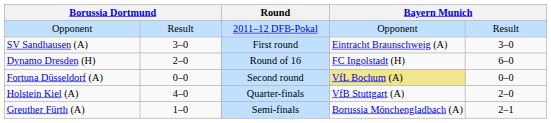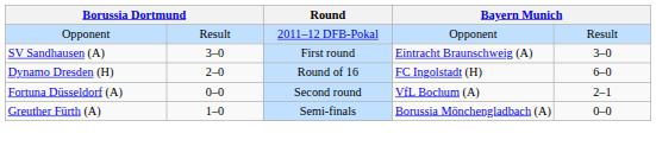 <table class="wikitable" style="text-align:center; white-space:nowrap;">
 <tr>
 <th colspan="2"><a href='#'>Borussia Dortmund</a></th>
 <th>Round</th>
 <th colspan="2"><a href='#'>Bayern Munich</a></th>
 </tr>
 <tr style="background:#C1E0FF;">
 <td style="width:25%;">Opponent</td>
 <td style="width:15%;">Result</td>
 <td><a href='#'>2011–12 DFB-Pokal</a></td>
 <td style="width:25%;">Opponent</td>
 <td style="width:15%;">Result</td>
 </tr>
 <tr>
 <td style="text-align:left;"><a href='#'>SV Sandhausen</a> (A)</td>
 <td>3–0</td>
 <td style="background:#C1E0FF;">First round</td>
 <td style="text-align:left;"><a href='#'>Eintracht Braunschweig</a> (A)</td>
 <td>3–0</td>
 </tr>
 <tr>
 <td style="text-align:left;"><a href='#'>Dynamo Dresden</a> (H)</td>
 <td>2–0</td>
 <td style="background:#C1E0FF;">Round of 16</td>
 <td style="text-align:left;"><a href='#'>FC Ingolstadt</a> (H)</td>
 <td>6–0</td>
 </tr>
 <tr>
 <td style="text-align:left;"><a href='#'>Fortuna Düsseldorf</a> (A)</td>
 <td>0–0  </td>
 <td style="background:#C1E0FF;">Second round</td>
-<td style="background: khaki; text-align:left;"><a href='#'>VfL Bochum</a> (A)</td>
-<td>0–0  </td>
-</tr>
-<tr>
-<td style="text-align:left;"><a href='#'>Holstein Kiel</a> (A)</td>
-<td>4–0</td>
-<td style="background:#C1E0FF;">Quarter-finals</td>
-<td style="text-align:left;"><a href='#'>VfB Stuttgart</a> (A)</td>
-<td>2–0</td>
+<td style="text-align:left;"><a href='#'>VfL Bochum</a> (A)</td>
+<td>2–1</td>
 </tr>
 <tr>
 <td style="text-align:left;"><a href='#'>Greuther Fürth</a> (A)</td>
 <td>1–0 </td>
 <td style="background:#C1E0FF;">Semi-finals</td>
 <td style="text-align:left;"><a href='#'>Borussia Mönchengladbach</a> (A)</td>
-<td>2–1</td>
+<td>0–0  </td>
 </tr>
 </table>
